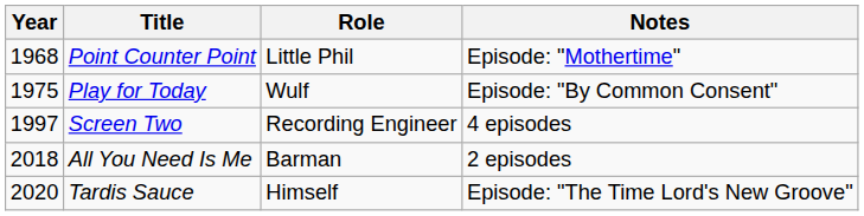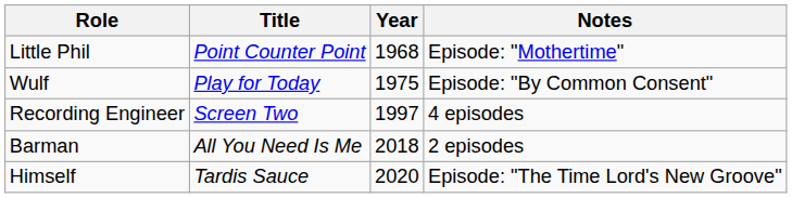 <table class="wikitable sortable">
 <tr>
+<th>Role</th>
+<th>Title</th>
 <th>Year</th>
-<th>Title</th>
-<th>Role</th>
 <th>Notes</th>
 </tr>
 <tr>
+<td>Little Phil</td>
+<td><em><a href='#'>Point Counter Point</a></em></td>
 <td>1968</td>
-<td><em><a href='#'>Point Counter Point</a></em></td>
-<td>Little Phil</td>
 <td>Episode: "<a href='#'>Mothertime</a>"</td>
 </tr>
 <tr>
+<td>Wulf</td>
+<td><em><a href='#'>Play for Today</a></em></td>
 <td>1975</td>
-<td><em><a href='#'>Play for Today</a></em></td>
-<td>Wulf</td>
 <td>Episode: "By Common Consent"</td>
 </tr>
 <tr>
+<td>Recording Engineer</td>
+<td><em><a href='#'>Screen Two</a></em></td>
 <td>1997</td>
-<td><em><a href='#'>Screen Two</a></em></td>
-<td>Recording Engineer</td>
 <td>4 episodes</td>
 </tr>
 <tr>
+<td>Barman</td>
+<td><em>All You Need Is Me</em></td>
 <td>2018</td>
-<td><em>All You Need Is Me</em></td>
-<td>Barman</td>
 <td>2 episodes</td>
 </tr>
 <tr>
+<td>Himself</td>
+<td><em>Tardis Sauce</em></td>
 <td>2020</td>
-<td><em>Tardis Sauce</em></td>
-<td>Himself</td>
 <td>Episode: "The Time Lord's New Groove"</td>
 </tr>
 </table>
